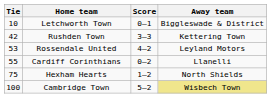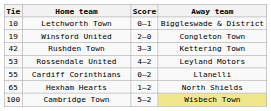 <table class="wikitable" style="text-align:center;">
 <tr>
 <th width=20>Tie</th>
 <th width=175>Home team</th>
 <th width=20>Score</th>
 <th width=175>Away team</th>
 </tr>
 <tr>
 <td>10</td>
 <td>Letchworth Town</td>
 <td>0–1</td>
 <td>Biggleswade & District</td>
+</tr>
+<tr>
+<td>19</td>
+<td>Winsford United</td>
+<td>2–0</td>
+<td>Congleton Town</td>
 </tr>
 <tr>
 <td>42</td>
 <td>Rushden Town</td>
 <td>3–3</td>
 <td>Kettering Town</td>
 </tr>
 <tr>
 <td>53</td>
 <td>Rossendale United</td>
 <td>4–2</td>
 <td>Leyland Motors</td>
 </tr>
 <tr>
 <td>55</td>
 <td>Cardiff Corinthians</td>
 <td>0–2</td>
 <td>Llanelli</td>
 </tr>
 <tr>
-<td>75</td>
+<td>65</td>
 <td>Hexham Hearts</td>
 <td>1–2</td>
 <td>North Shields</td>
 </tr>
 <tr>
 <td>100</td>
 <td>Cambridge Town</td>
 <td>5–2</td>
 <td style="background: khaki;">Wisbech Town</td>
 </tr>
 </table>
